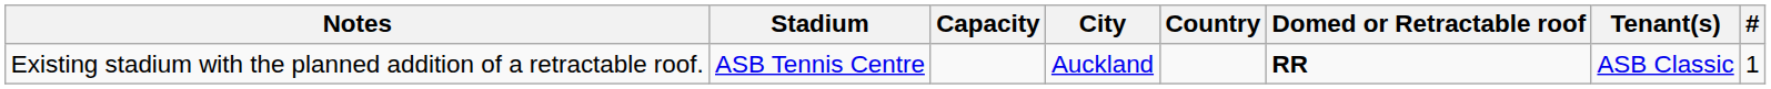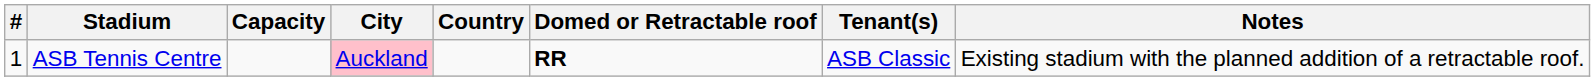 <table class="wikitable sortable">
 <tr>
-<th class="unsortable">Notes</th>
+<th>#</th>
 <th>Stadium</th>
 <th>Capacity</th>
 <th>City</th>
 <th>Country</th>
 <th>Domed or Retractable roof</th>
 <th>Tenant(s)</th>
-<th>#</th>
+<th class="unsortable">Notes</th>
 </tr>
 <tr>
-<td>Existing stadium with the planned addition of a retractable roof.</td>
+<td>1</td>
 <td><a href='#'>ASB Tennis Centre</a></td>
 <td></td>
-<td><a href='#'>Auckland</a></td>
+<td style="background: pink;"><a href='#'>Auckland</a></td>
 <td></td>
 <td><strong>RR</strong></td>
 <td><a href='#'>ASB Classic</a></td>
-<td>1</td>
+<td>Existing stadium with the planned addition of a retractable roof.</td>
 </tr>
 </table>
